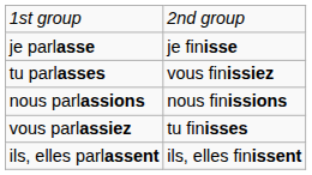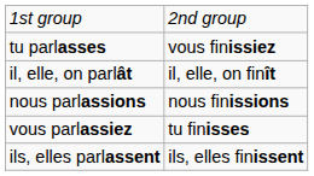 <table class=wikitable>
 <tr>
 <td><em>1st group</em></td>
 <td><em>2nd group</em></td>
 </tr>
 <tr>
-<td>je parl<strong>asse</strong></td>
-<td>je fin<strong>isse</strong></td>
+<td>tu parl<strong>asses</strong></td>
+<td>vous fin<strong>issiez</strong></td>
 </tr>
 <tr>
-<td>tu parl<strong>asses</strong></td>
-<td>vous fin<strong>issiez</strong></td>
+<td>il, elle, on parl<strong>ât</strong></td>
+<td>il, elle, on fin<strong>ît</strong></td>
 </tr>
 <tr>
 <td>nous parl<strong>assions</strong></td>
 <td>nous fin<strong>issions</strong></td>
 </tr>
 <tr>
 <td>vous parl<strong>assiez</strong></td>
 <td>tu fin<strong>isses</strong></td>
 </tr>
 <tr>
 <td>ils, elles parl<strong>assent</strong></td>
 <td>ils, elles fin<strong>issent</strong></td>
 </tr>
 </table>
